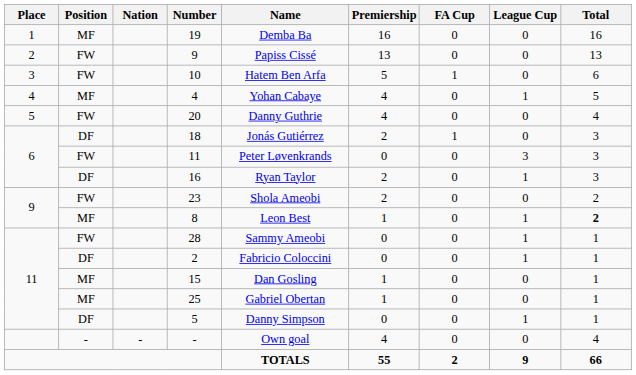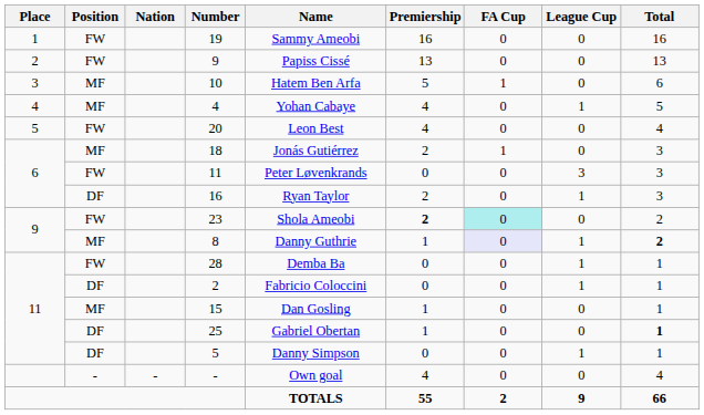 <table class="wikitable" style="font-size: 95%; text-align: center;">
 <tr>
 <th width=60>Place</th>
 <th width=60>Position</th>
 <th width=60>Nation</th>
 <th width=60>Number</th>
 <th width=150>Name</th>
 <th width=80>Premiership</th>
 <th width=80>FA Cup</th>
 <th width=80>League Cup</th>
 <th width=80><strong>Total</strong></th>
 </tr>
 <tr>
 <td>1</td>
-<td>MF</td>
+<td>FW</td>
 <td></td>
 <td>19</td>
-<td><a href='#'>Demba Ba</a></td>
+<td><a href='#'>Sammy Ameobi</a></td>
 <td>16</td>
 <td>0</td>
 <td>0</td>
 <td>16</td>
 </tr>
 <tr>
 <td>2</td>
 <td>FW</td>
 <td></td>
 <td>9</td>
 <td><a href='#'>Papiss Cissé</a></td>
 <td>13</td>
 <td>0</td>
 <td>0</td>
 <td>13</td>
 </tr>
 <tr>
 <td>3</td>
-<td>FW</td>
+<td>MF</td>
 <td></td>
 <td>10</td>
 <td><a href='#'>Hatem Ben Arfa</a></td>
 <td>5</td>
 <td>1</td>
 <td>0</td>
 <td>6</td>
 </tr>
 <tr>
 <td>4</td>
 <td>MF</td>
 <td></td>
 <td>4</td>
 <td><a href='#'>Yohan Cabaye</a></td>
 <td>4</td>
 <td>0</td>
 <td>1</td>
 <td>5</td>
 </tr>
 <tr>
 <td>5</td>
 <td>FW</td>
 <td></td>
 <td>20</td>
-<td><a href='#'>Danny Guthrie</a></td>
+<td><a href='#'>Leon Best</a></td>
 <td>4</td>
 <td>0</td>
 <td>0</td>
 <td>4</td>
 </tr>
 <tr>
 <td rowspan=3>6</td>
-<td>DF</td>
+<td>MF</td>
 <td></td>
 <td>18</td>
 <td><a href='#'>Jonás Gutiérrez</a></td>
 <td>2</td>
 <td>1</td>
 <td>0</td>
 <td>3</td>
 </tr>
 <tr>
 <td>FW</td>
 <td></td>
 <td>11</td>
 <td><a href='#'>Peter Løvenkrands</a></td>
 <td>0</td>
 <td>0</td>
 <td>3</td>
 <td>3</td>
 </tr>
 <tr>
 <td>DF</td>
 <td></td>
 <td>16</td>
 <td><a href='#'>Ryan Taylor</a></td>
 <td>2</td>
 <td>0</td>
 <td>1</td>
 <td>3</td>
 </tr>
 <tr>
 <td rowspan=2>9</td>
 <td>FW</td>
 <td></td>
 <td>23</td>
 <td><a href='#'>Shola Ameobi</a></td>
-<td>2</td>
-<td>0</td>
+<td><strong>2</strong></td>
+<td style="background: paleturquoise;">0</td>
 <td>0</td>
 <td>2</td>
 </tr>
 <tr>
 <td>MF</td>
 <td></td>
 <td>8</td>
-<td><a href='#'>Leon Best</a></td>
+<td><a href='#'>Danny Guthrie</a></td>
 <td>1</td>
-<td>0</td>
+<td style="background: lavender;">0</td>
 <td>1</td>
 <td><strong>2</strong></td>
 </tr>
 <tr>
 <td rowspan=5>11</td>
 <td>FW</td>
 <td></td>
 <td>28</td>
-<td><a href='#'>Sammy Ameobi</a></td>
+<td><a href='#'>Demba Ba</a></td>
 <td>0</td>
 <td>0</td>
 <td>1</td>
 <td>1</td>
 </tr>
 <tr>
 <td>DF</td>
 <td></td>
 <td>2</td>
 <td><a href='#'>Fabricio Coloccini</a></td>
 <td>0</td>
 <td>0</td>
 <td>1</td>
 <td>1</td>
 </tr>
 <tr>
 <td>MF</td>
 <td></td>
 <td>15</td>
 <td><a href='#'>Dan Gosling</a></td>
 <td>1</td>
 <td>0</td>
 <td>0</td>
 <td>1</td>
 </tr>
 <tr>
-<td>MF</td>
+<td>DF</td>
 <td></td>
 <td>25</td>
 <td><a href='#'>Gabriel Obertan</a></td>
 <td>1</td>
 <td>0</td>
 <td>0</td>
-<td>1</td>
+<td><strong>1</strong></td>
 </tr>
 <tr>
 <td>DF</td>
 <td></td>
 <td>5</td>
 <td><a href='#'>Danny Simpson</a></td>
 <td>0</td>
 <td>0</td>
 <td>1</td>
 <td>1</td>
 </tr>
 <tr>
 <td></td>
 <td>-</td>
 <td>-</td>
 <td>-</td>
 <td><a href='#'>Own goal</a></td>
 <td>4</td>
 <td>0</td>
 <td>0</td>
 <td>4</td>
 </tr>
 <tr>
 <td colspan="4"></td>
 <td><strong>TOTALS</strong></td>
 <td><strong>55</strong></td>
 <td><strong>2</strong></td>
 <td><strong>9</strong></td>
 <td><strong>66</strong></td>
 </tr>
 </table>
